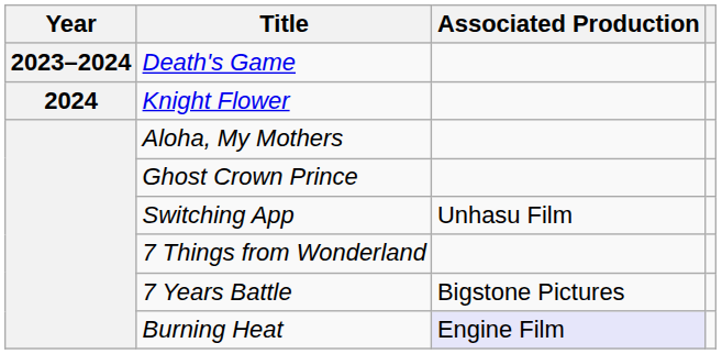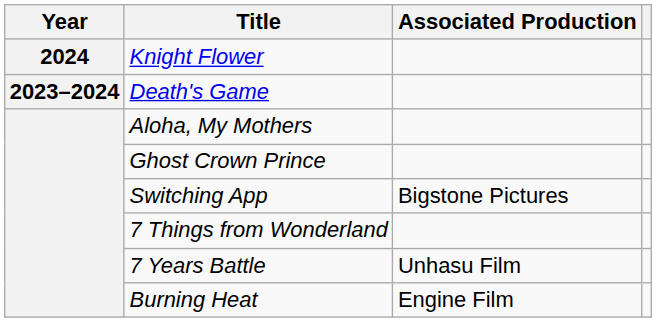 <table class="wikitable sortable plainrowheaders">
 <tr>
 <th scope="col">Year</th>
 <th scope="col">Title</th>
 <th scope="col">Associated Production</th>
 <th scope="col" class="unsortable"></th>
 </tr>
 <tr>
-<th scope="row">2023–2024</th>
-<td><em><a href='#'>Death's Game</a></em></td>
+<th scope="row">2024</th>
+<td><em><a href='#'>Knight Flower</a></em></td>
 <td></td>
 <td style="text-align:center"></td>
 </tr>
 <tr>
-<th scope="row">2024</th>
-<td><em><a href='#'>Knight Flower</a></em></td>
+<th scope="row">2023–2024</th>
+<td><em><a href='#'>Death's Game</a></em></td>
 <td></td>
 <td style="text-align:center"></td>
 </tr>
 <tr>
 <th scope="row" rowspan="6"></th>
 <td><em>Aloha, My Mothers</em></td>
 <td></td>
 <td style="text-align:center"></td>
 </tr>
 <tr>
 <td><em>Ghost Crown Prince</em></td>
 <td></td>
 <td style="text-align:center"></td>
 </tr>
 <tr>
 <td><em>Switching App</em></td>
-<td>Unhasu Film</td>
+<td>Bigstone Pictures</td>
 <td style="text-align:center"></td>
 </tr>
 <tr>
 <td><em>7 Things from Wonderland</em></td>
 <td></td>
 <td style="text-align:center"></td>
 </tr>
 <tr>
 <td><em>7 Years Battle</em></td>
-<td>Bigstone Pictures</td>
+<td>Unhasu Film</td>
 <td style="text-align:center"></td>
 </tr>
 <tr>
 <td><em>Burning Heat</em></td>
-<td style="background: lavender;">Engine Film</td>
+<td>Engine Film</td>
 <td style="text-align:center"></td>
 </tr>
 </table>
